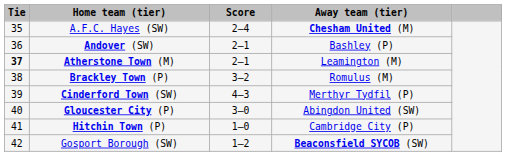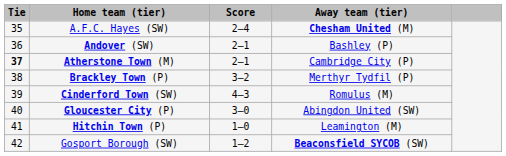 <table class="wikitable" style="width: 600px; background:WhiteSmoke; text-align:center; font-size:90%">
 <tr>
 <td scope="col" style="width:  5.00%; background:silver;"><strong>Tie</strong></td>
 <td scope="col" style="width: 36.25%; background:silver;"><strong>Home team (tier)</strong></td>
 <td scope="col" style="width: 12.50%; background:silver;"><strong>Score</strong></td>
 <td scope="col" style="width: 36.25%; background:silver;"><strong>Away team (tier)</strong></td>
 <td scope="col" style="width: 10.00%; background:silver;"><strong></strong></td>
 </tr>
 <tr>
 <td>35</td>
 <td><a href='#'>A.F.C. Hayes</a> (SW)</td>
 <td>2–4</td>
 <td><strong><a href='#'>Chesham United</a></strong> (M)</td>
 </tr>
 <tr>
 <td>36</td>
 <td><strong><a href='#'>Andover</a></strong> (SW)</td>
 <td>2–1</td>
 <td><a href='#'>Bashley</a> (P)</td>
 </tr>
 <tr>
 <td><strong>37</strong></td>
 <td><strong><a href='#'>Atherstone Town</a></strong> (M)</td>
 <td>2–1</td>
-<td><a href='#'>Leamington</a> (M)</td>
+<td><a href='#'>Cambridge City</a> (P)</td>
 </tr>
 <tr>
 <td>38</td>
 <td><strong><a href='#'>Brackley Town</a></strong> (P)</td>
 <td>3–2</td>
-<td><a href='#'>Romulus</a> (M)</td>
+<td><a href='#'>Merthyr Tydfil</a> (P)</td>
 </tr>
 <tr>
 <td>39</td>
 <td><strong><a href='#'>Cinderford Town</a></strong> (SW)</td>
 <td>4–3</td>
-<td><a href='#'>Merthyr Tydfil</a> (P)</td>
+<td><a href='#'>Romulus</a> (M)</td>
 </tr>
 <tr>
 <td>40</td>
 <td><strong><a href='#'>Gloucester City</a></strong> (P)</td>
 <td>3–0</td>
 <td><a href='#'>Abingdon United</a> (SW)</td>
 </tr>
 <tr>
 <td>41</td>
 <td><strong><a href='#'>Hitchin Town</a></strong> (P)</td>
 <td>1–0</td>
-<td><a href='#'>Cambridge City</a> (P)</td>
+<td><a href='#'>Leamington</a> (M)</td>
 </tr>
 <tr>
 <td>42</td>
 <td><a href='#'>Gosport Borough</a> (SW)</td>
 <td>1–2</td>
 <td><strong><a href='#'>Beaconsfield SYCOB</a></strong> (SW)</td>
 </tr>
 </table>
